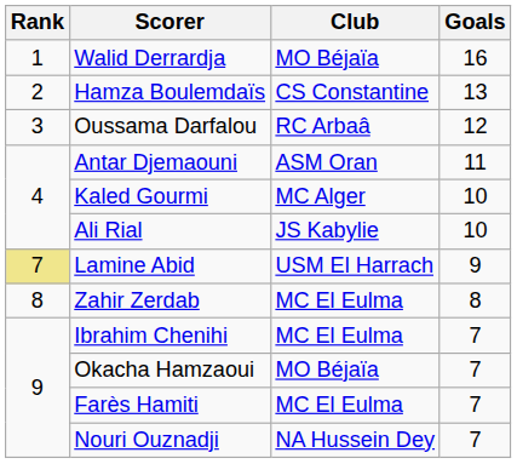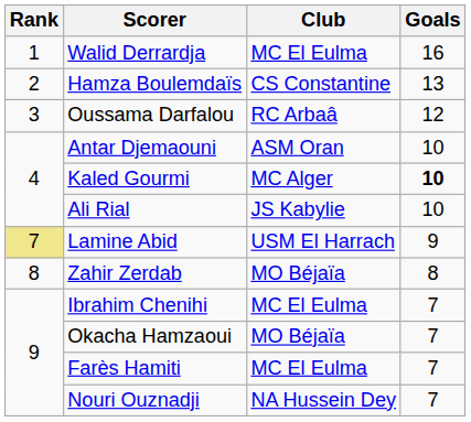 <table class="wikitable" style="text-align:center">
 <tr>
 <th>Rank</th>
 <th>Scorer</th>
 <th>Club</th>
 <th>Goals</th>
 </tr>
 <tr>
 <td>1</td>
 <td align="left"> <a href='#'>Walid Derrardja</a></td>
-<td align="left"><a href='#'>MO Béjaïa</a></td>
+<td align="left"><a href='#'>MC El Eulma</a></td>
 <td>16</td>
 </tr>
 <tr>
 <td>2</td>
 <td align="left"> <a href='#'>Hamza Boulemdaïs</a></td>
 <td align="left"><a href='#'>CS Constantine</a></td>
 <td>13</td>
 </tr>
 <tr>
 <td>3</td>
 <td align="left"> Oussama Darfalou</td>
 <td align="left"><a href='#'>RC Arbaâ</a></td>
 <td>12</td>
 </tr>
 <tr>
 <td rowspan=3>4</td>
 <td align="left"> <a href='#'>Antar Djemaouni</a></td>
 <td align="left"><a href='#'>ASM Oran</a></td>
-<td>11</td>
+<td>10</td>
 </tr>
 <tr>
 <td align="left"> <a href='#'>Kaled Gourmi</a></td>
 <td align="left"><a href='#'>MC Alger</a></td>
-<td>10</td>
+<td><strong>10</strong></td>
 </tr>
 <tr>
 <td align="left"> <a href='#'>Ali Rial</a></td>
 <td align="left"><a href='#'>JS Kabylie</a></td>
 <td>10</td>
 </tr>
 <tr>
 <td style="background: khaki;">7</td>
 <td align="left"> <a href='#'>Lamine Abid</a></td>
 <td align="left"><a href='#'>USM El Harrach</a></td>
 <td>9</td>
 </tr>
 <tr>
 <td>8</td>
 <td align="left"> <a href='#'>Zahir Zerdab</a></td>
-<td align="left"><a href='#'>MC El Eulma</a></td>
+<td align="left"><a href='#'>MO Béjaïa</a></td>
 <td>8</td>
 </tr>
 <tr>
 <td rowspan=4>9</td>
 <td align="left"> <a href='#'>Ibrahim Chenihi</a></td>
 <td align="left"><a href='#'>MC El Eulma</a></td>
 <td>7</td>
 </tr>
 <tr>
 <td align="left"> Okacha Hamzaoui</td>
 <td align="left"><a href='#'>MO Béjaïa</a></td>
 <td>7</td>
 </tr>
 <tr>
 <td align="left"> <a href='#'>Farès Hamiti</a></td>
 <td align="left"><a href='#'>MC El Eulma</a></td>
 <td>7</td>
 </tr>
 <tr>
 <td align="left"> <a href='#'>Nouri Ouznadji</a></td>
 <td align="left"><a href='#'>NA Hussein Dey</a></td>
 <td>7</td>
 </tr>
 </table>
